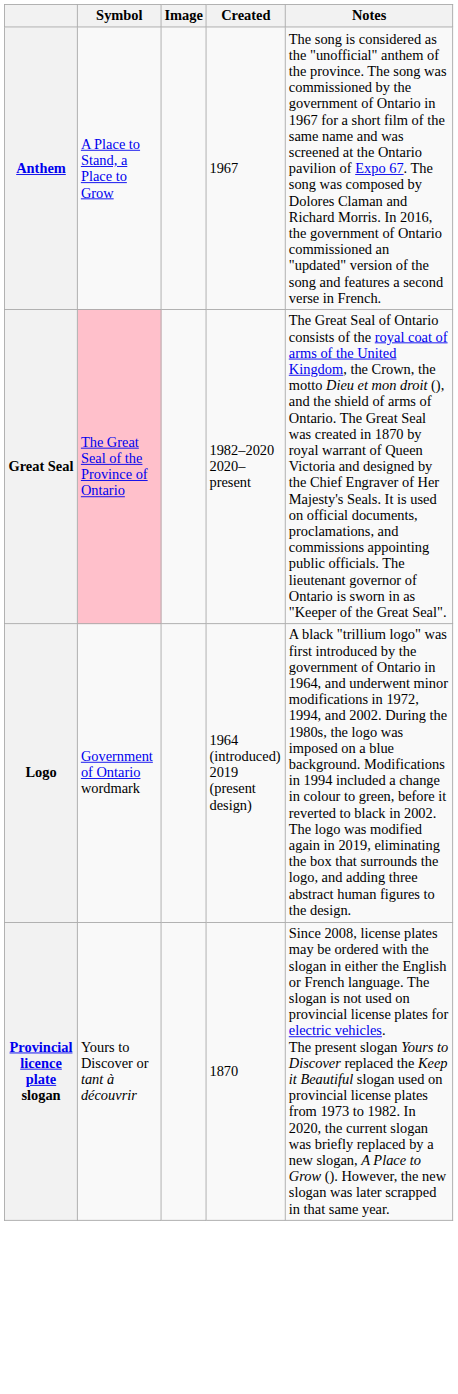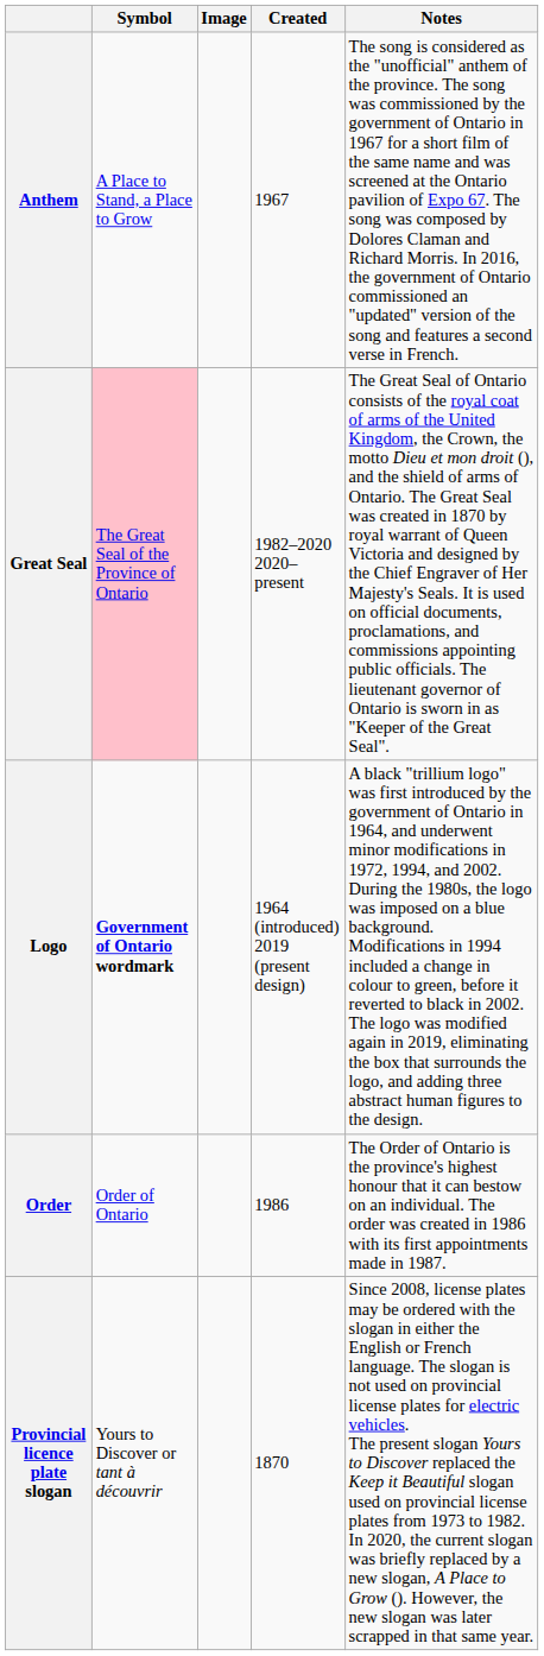 <table class="wikitable" style="width:80%;">
 <tr>
 <th></th>
 <th>Symbol</th>
 <th>Image</th>
 <th>Created</th>
 <th>Notes</th>
 </tr>
 <tr>
 <th><a href='#'>Anthem</a></th>
 <td><a href='#'>A Place to Stand, a Place to Grow</a></td>
 <td></td>
 <td>1967</td>
 <td>The song is considered as the "unofficial" anthem of the province. The song was commissioned by the government of Ontario in 1967 for a short film of the same name and was screened at the Ontario pavilion of <a href='#'>Expo 67</a>. The song was composed by Dolores Claman and Richard Morris. In 2016, the government of Ontario commissioned an "updated" version of the song and features a second verse in French.</td>
 </tr>
 <tr>
 <th>Great Seal</th>
 <td style="background: pink;"><a href='#'>The Great Seal of the Province of Ontario</a></td>
 <td></td>
 <td>1982–2020<br>2020–present</td>
 <td>The Great Seal of Ontario consists of the <a href='#'>royal coat of arms of the United Kingdom</a>, the Crown, the motto <em>Dieu et mon droit</em> (), and the shield of arms of Ontario. The Great Seal was created in 1870 by royal warrant of Queen Victoria and designed by the Chief Engraver of Her Majesty's Seals. It is used on official documents, proclamations, and commissions appointing public officials. The lieutenant governor of Ontario is sworn in as "Keeper of the Great Seal".</td>
 </tr>
 <tr>
 <th>Logo</th>
-<td><a href='#'>Government of Ontario</a> wordmark</td>
+<td><strong><a href='#'>Government of Ontario</a> wordmark</strong></td>
 <td></td>
 <td>1964 (introduced)<br>2019 (present design)</td>
 <td>A black "trillium logo" was first introduced by the government of Ontario in 1964, and underwent minor modifications in 1972, 1994, and 2002. During the 1980s, the logo was imposed on a blue background. Modifications in 1994 included a change in colour to green, before it reverted to black in 2002. The logo was modified again in 2019, eliminating the box that surrounds the logo, and adding three abstract human figures to the design.</td>
+</tr>
+<tr>
+<th><a href='#'>Order</a></th>
+<td><a href='#'>Order of Ontario</a></td>
+<td></td>
+<td>1986</td>
+<td>The Order of Ontario is the province's highest honour that it can bestow on an individual. The order was created in 1986 with its first appointments made in 1987.</td>
 </tr>
 <tr>
 <th><a href='#'>Provincial licence plate</a>  slogan</th>
 <td>Yours to Discover or <em>tant à découvrir</em></td>
 <td> </td>
 <td>1870</td>
 <td>Since 2008, license plates may be ordered with the slogan in either the English or French language. The slogan is not used on provincial license plates for <a href='#'>electric vehicles</a>.<br>The present slogan <em>Yours to Discover</em> replaced the <em>Keep it Beautiful</em> slogan used on provincial license plates from 1973 to 1982. In 2020, the current slogan was briefly replaced by a new slogan, <em>A Place to Grow</em> (). However, the new slogan was later scrapped in that same year.</td>
 </tr>
 </table>
